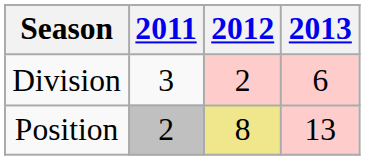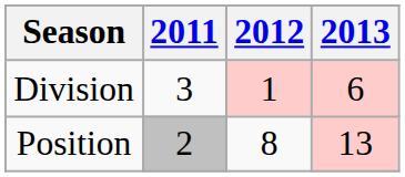 <table class="wikitable" style="text-align: Center;">
 <tr>
 <th>Season</th>
 <th><a href='#'>2011</a></th>
 <th><a href='#'>2012</a></th>
 <th><a href='#'>2013</a></th>
 </tr>
 <tr>
 <td>Division</td>
 <td>3</td>
-<td bgcolor=#FFCCCC>2</td>
+<td bgcolor=#FFCCCC>1</td>
 <td bgcolor=#FFCCCC>6</td>
 </tr>
 <tr>
 <td>Position</td>
 <td style="background:silver;">2</td>
-<td style="background: khaki;">8</td>
+<td>8</td>
 <td bgcolor=#FFCCCC>13</td>
 </tr>
 </table>
